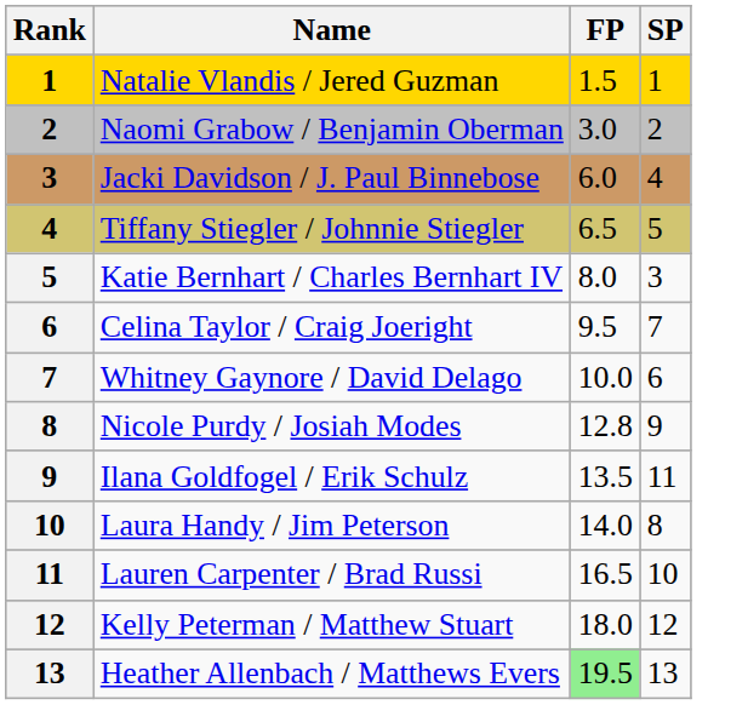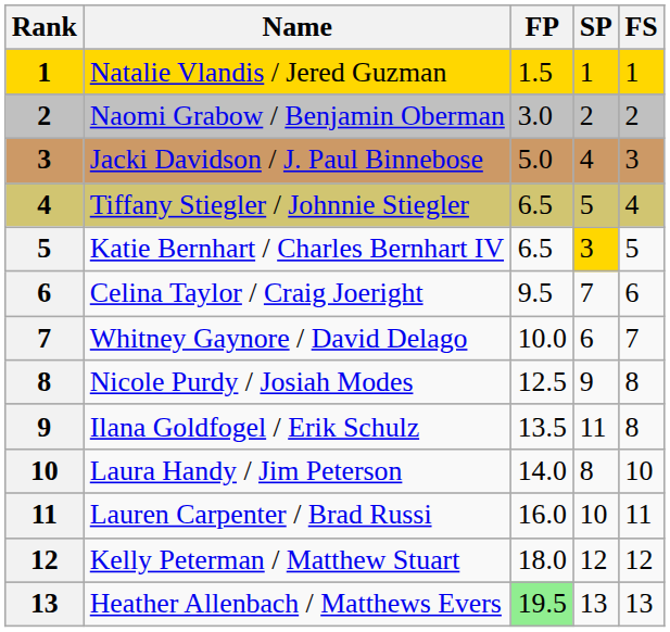 <table class="wikitable sortable">
 <tr>
 <th>Rank</th>
 <th>Name</th>
 <th>FP</th>
 <th>SP</th>
+<th>FS</th>
 </tr>
 <tr bgcolor="gold">
 <td align="center"><strong>1</strong></td>
 <td><a href='#'>Natalie Vlandis</a> / Jered Guzman</td>
 <td>1.5</td>
+<td>1</td>
 <td>1</td>
 </tr>
 <tr bgcolor="silver">
 <td align="center"><strong>2</strong></td>
 <td><a href='#'>Naomi Grabow</a> / <a href='#'>Benjamin Oberman</a></td>
 <td>3.0</td>
 <td>2</td>
+<td>2</td>
 </tr>
 <tr bgcolor="cc9966">
 <td align="center"><strong>3</strong></td>
 <td><a href='#'>Jacki Davidson</a> / <a href='#'>J. Paul Binnebose</a></td>
-<td>6.0</td>
+<td>5.0</td>
 <td>4</td>
+<td>3</td>
 </tr>
 <tr bgcolor="#d1c571">
 <td align="center"><strong>4</strong></td>
 <td><a href='#'>Tiffany Stiegler</a> / <a href='#'>Johnnie Stiegler</a></td>
 <td>6.5</td>
 <td>5</td>
+<td>4</td>
 </tr>
 <tr>
 <th>5</th>
 <td><a href='#'>Katie Bernhart</a> / <a href='#'>Charles Bernhart IV</a></td>
-<td>8.0</td>
-<td>3</td>
+<td>6.5</td>
+<td style="background: gold;">3</td>
+<td>5</td>
 </tr>
 <tr>
 <th>6</th>
 <td><a href='#'>Celina Taylor</a> / <a href='#'>Craig Joeright</a></td>
 <td>9.5</td>
 <td>7</td>
+<td>6</td>
 </tr>
 <tr>
 <th>7</th>
 <td><a href='#'>Whitney Gaynore</a> / <a href='#'>David Delago</a></td>
 <td>10.0</td>
 <td>6</td>
+<td>7</td>
 </tr>
 <tr>
 <th>8</th>
 <td><a href='#'>Nicole Purdy</a> / <a href='#'>Josiah Modes</a></td>
-<td>12.8</td>
+<td>12.5</td>
 <td>9</td>
+<td>8</td>
 </tr>
 <tr>
 <th>9</th>
 <td><a href='#'>Ilana Goldfogel</a> / <a href='#'>Erik Schulz</a></td>
 <td>13.5</td>
 <td>11</td>
+<td>8</td>
 </tr>
 <tr>
 <th>10</th>
 <td><a href='#'>Laura Handy</a> / <a href='#'>Jim Peterson</a></td>
 <td>14.0</td>
 <td>8</td>
+<td>10</td>
 </tr>
 <tr>
 <th>11</th>
 <td><a href='#'>Lauren Carpenter</a> / <a href='#'>Brad Russi</a></td>
-<td>16.5</td>
+<td>16.0</td>
 <td>10</td>
+<td>11</td>
 </tr>
 <tr>
 <th>12</th>
 <td><a href='#'>Kelly Peterman</a> / <a href='#'>Matthew Stuart</a></td>
 <td>18.0</td>
+<td>12</td>
 <td>12</td>
 </tr>
 <tr>
 <th>13</th>
 <td><a href='#'>Heather Allenbach</a> / <a href='#'>Matthews Evers</a></td>
 <td style="background: lightgreen;">19.5</td>
 <td>13</td>
+<td>13</td>
 </tr>
 </table>
